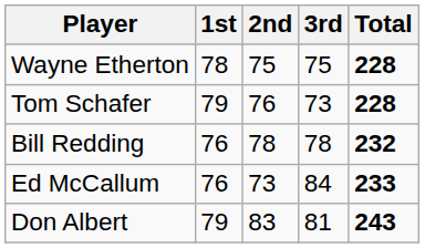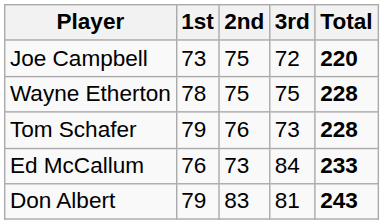 <table class="wikitable">
 <tr>
 <th>Player</th>
 <th>1st</th>
 <th>2nd</th>
 <th>3rd</th>
 <th>Total</th>
+</tr>
+<tr>
+<td>Joe Campbell</td>
+<td>73</td>
+<td>75</td>
+<td>72</td>
+<td><strong>220</strong></td>
 </tr>
 <tr>
 <td>Wayne Etherton</td>
 <td>78</td>
 <td>75</td>
 <td>75</td>
 <td><strong>228</strong></td>
 </tr>
 <tr>
 <td>Tom Schafer</td>
 <td>79</td>
 <td>76</td>
 <td>73</td>
 <td><strong>228</strong></td>
 </tr>
 <tr>
-<td>Bill Redding</td>
-<td>76</td>
-<td>78</td>
-<td>78</td>
-<td><strong>232</strong></td>
-</tr>
-<tr>
 <td>Ed McCallum</td>
 <td>76</td>
 <td>73</td>
 <td>84</td>
 <td><strong>233</strong></td>
 </tr>
 <tr>
 <td>Don Albert</td>
 <td>79</td>
 <td>83</td>
 <td>81</td>
 <td><strong>243</strong></td>
 </tr>
 </table>
